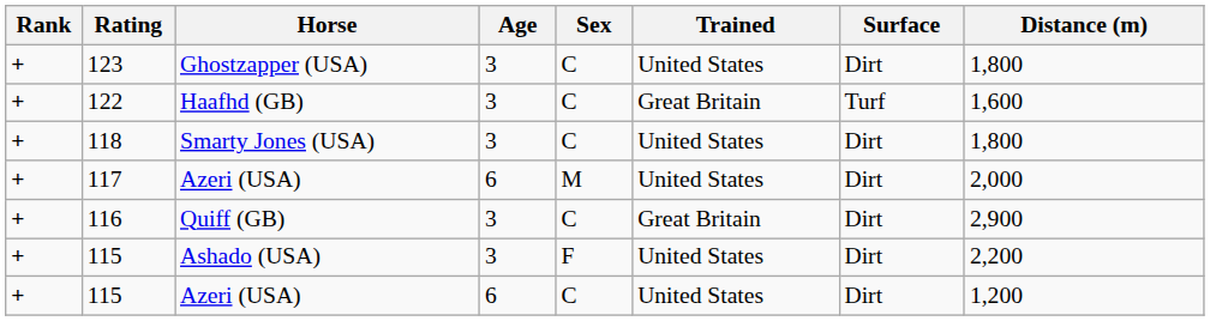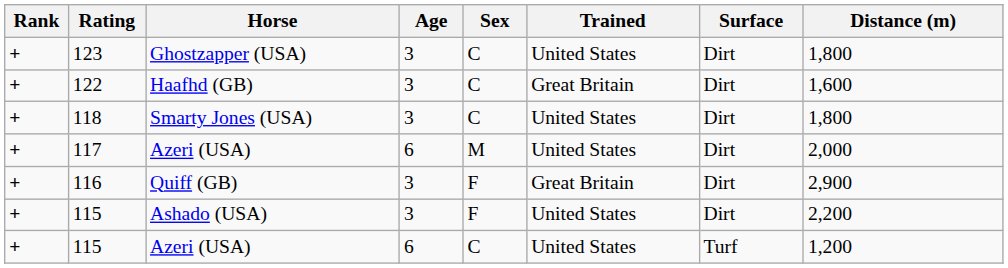 <table class="wikitable sortable" style="font-size:90%">
 <tr>
 <th width="40px">Rank</th>
 <th width="50px">Rating</th>
 <th width="180px">Horse</th>
 <th width="40px">Age</th>
 <th width="40px">Sex</th>
 <th width="120px">Trained</th>
 <th width="70px">Surface</th>
 <th width="140px">Distance (m)</th>
 </tr>
 <tr>
 <td><strong>+</strong></td>
 <td>123</td>
 <td><a href='#'>Ghostzapper</a> (USA)</td>
 <td>3</td>
 <td>C</td>
 <td>United States</td>
 <td>Dirt</td>
 <td>1,800</td>
 </tr>
 <tr>
 <td><strong>+</strong></td>
 <td>122</td>
 <td><a href='#'>Haafhd</a> (GB)</td>
 <td>3</td>
 <td>C</td>
 <td>Great Britain</td>
-<td>Turf</td>
+<td>Dirt</td>
 <td>1,600</td>
 </tr>
 <tr>
 <td><strong>+</strong></td>
 <td>118</td>
 <td><a href='#'>Smarty Jones</a> (USA)</td>
 <td>3</td>
 <td>C</td>
 <td>United States</td>
 <td>Dirt</td>
 <td>1,800</td>
 </tr>
 <tr>
 <td><strong>+</strong></td>
 <td>117</td>
 <td><a href='#'>Azeri</a> (USA)</td>
 <td>6</td>
 <td>M</td>
 <td>United States</td>
 <td>Dirt</td>
 <td>2,000</td>
 </tr>
 <tr>
 <td><strong>+</strong></td>
 <td>116</td>
 <td><a href='#'>Quiff</a> (GB)</td>
 <td>3</td>
-<td>C</td>
+<td>F</td>
 <td>Great Britain</td>
 <td>Dirt</td>
 <td>2,900</td>
 </tr>
 <tr>
 <td><strong>+</strong></td>
 <td>115</td>
 <td><a href='#'>Ashado</a> (USA)</td>
 <td>3</td>
 <td>F</td>
 <td>United States</td>
 <td>Dirt</td>
 <td>2,200</td>
 </tr>
 <tr>
 <td><strong>+</strong></td>
 <td>115</td>
 <td><a href='#'>Azeri</a> (USA)</td>
 <td>6</td>
 <td>C</td>
 <td>United States</td>
-<td>Dirt</td>
+<td>Turf</td>
 <td>1,200</td>
 </tr>
 </table>
